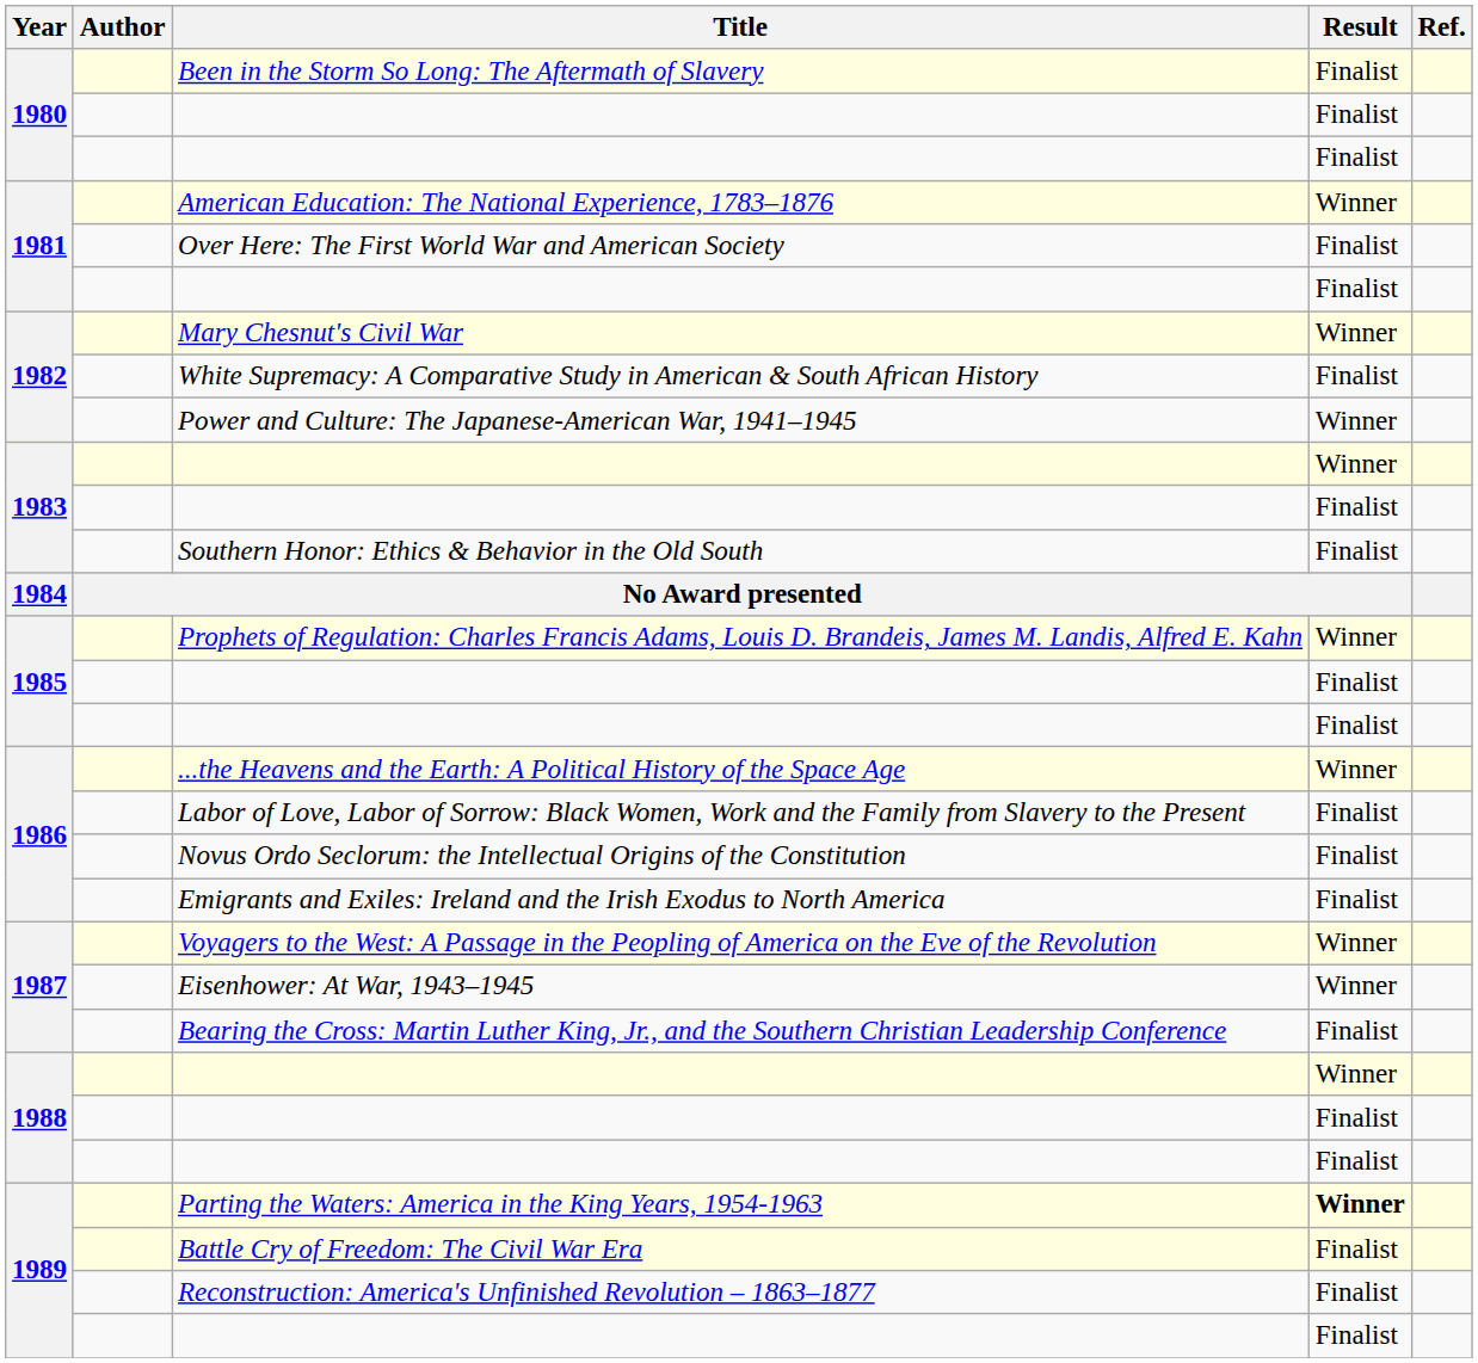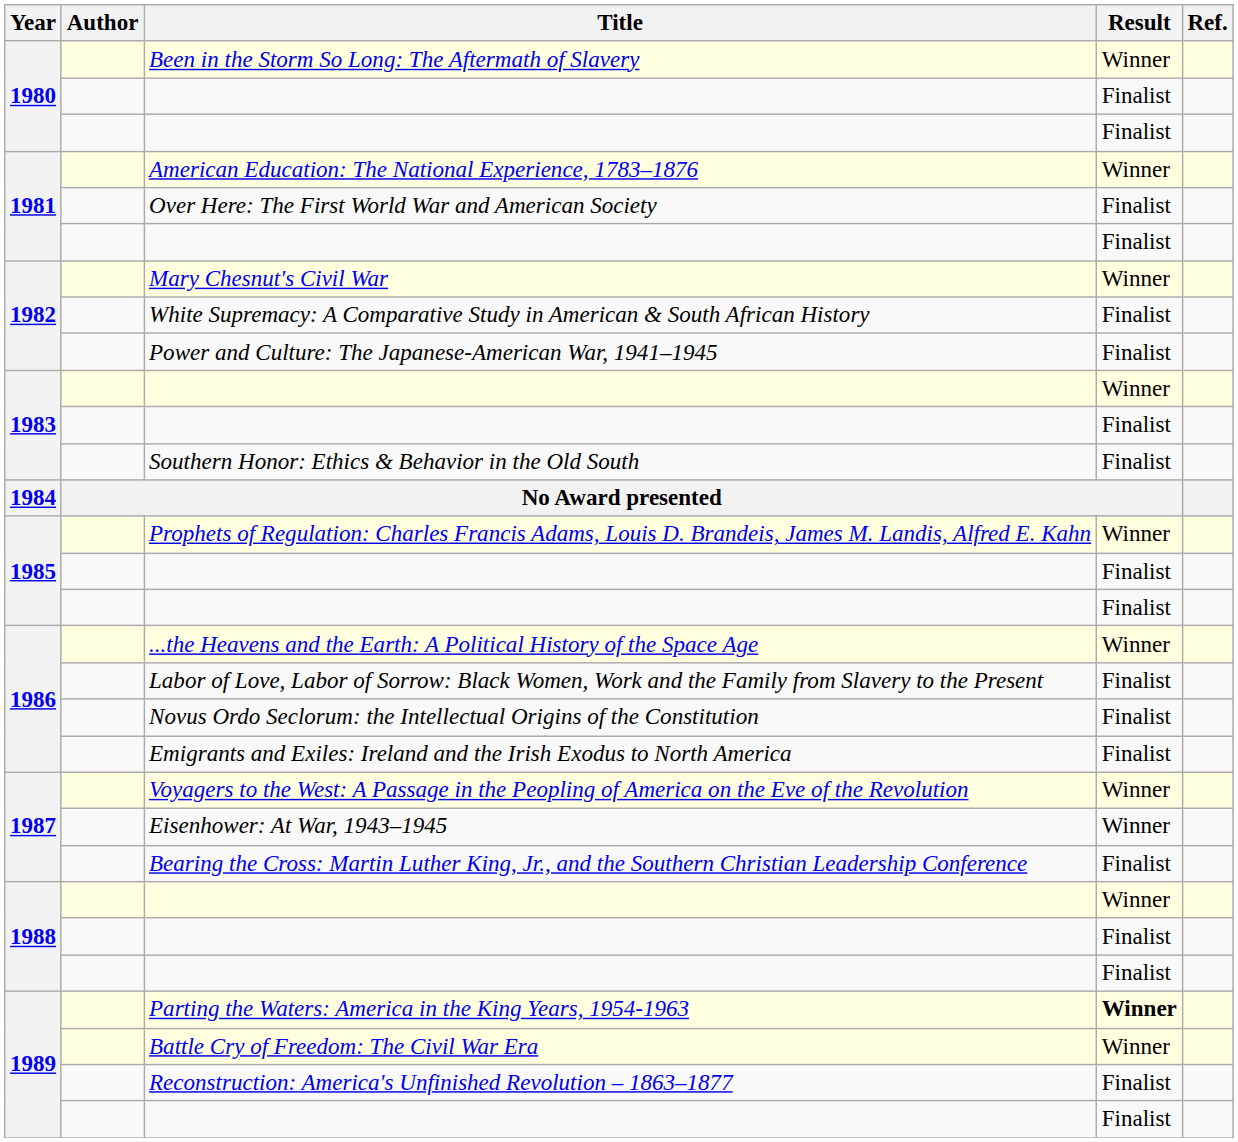 <table class="wikitable sortable mw-collapsible">
 <tr>
 <th>Year</th>
 <th>Author</th>
 <th>Title</th>
 <th>Result</th>
 <th>Ref.</th>
 </tr>
 <tr style=background-color:lightyellow;>
 <th rowspan="3"><a href='#'>1980</a></th>
 <td></td>
 <td><em><a href='#'>Been in the Storm So Long: The Aftermath of Slavery</a></em></td>
-<td>Finalist</td>
+<td>Winner</td>
 <td></td>
 </tr>
 <tr>
 <td></td>
 <td></td>
 <td>Finalist</td>
 <td></td>
 </tr>
 <tr>
 <td></td>
 <td></td>
 <td>Finalist</td>
 <td></td>
 </tr>
 <tr style=background-color:lightyellow;>
 <th rowspan="3"><a href='#'>1981</a></th>
 <td></td>
 <td><em><a href='#'>American Education: The National Experience, 1783–1876</a></em></td>
 <td>Winner</td>
 <td></td>
 </tr>
 <tr>
 <td></td>
 <td><em>Over Here: The First World War and American Society</em></td>
 <td>Finalist</td>
 <td></td>
 </tr>
 <tr>
 <td></td>
 <td></td>
 <td>Finalist</td>
 <td></td>
 </tr>
 <tr style=background-color:lightyellow;>
 <th rowspan="3"><a href='#'>1982</a></th>
 <td></td>
 <td><em><a href='#'>Mary Chesnut's Civil War</a></em></td>
 <td>Winner</td>
 <td></td>
 </tr>
 <tr>
 <td></td>
 <td><em>White Supremacy: A Comparative Study in American & South African History</em></td>
 <td>Finalist</td>
 <td></td>
 </tr>
 <tr>
 <td></td>
 <td><em>Power and Culture: The Japanese-American War, 1941–1945</em></td>
-<td>Winner</td>
+<td>Finalist</td>
 <td></td>
 </tr>
 <tr style=background-color:lightyellow;>
 <th rowspan="3"><a href='#'>1983</a></th>
 <td></td>
 <td></td>
 <td>Winner</td>
 <td></td>
 </tr>
 <tr>
 <td></td>
 <td></td>
 <td>Finalist</td>
 <td></td>
 </tr>
 <tr>
 <td></td>
 <td><em>Southern Honor: Ethics & Behavior in the Old South</em></td>
 <td>Finalist</td>
 <td></td>
 </tr>
 <tr>
 <th><a href='#'>1984</a></th>
 <th colspan="3">No Award presented</th>
 <th></th>
 </tr>
 <tr style=background-color:lightyellow;>
 <th rowspan="3"><a href='#'>1985</a></th>
 <td></td>
 <td><em><a href='#'>Prophets of Regulation: Charles Francis Adams, Louis D. Brandeis, James M. Landis, Alfred E. Kahn</a></em></td>
 <td>Winner</td>
 <td></td>
 </tr>
 <tr>
 <td></td>
 <td></td>
 <td>Finalist</td>
 <td></td>
 </tr>
 <tr>
 <td></td>
 <td></td>
 <td>Finalist</td>
 <td></td>
 </tr>
 <tr style=background-color:lightyellow;>
 <th rowspan="4"><a href='#'>1986</a></th>
 <td></td>
 <td><em><a href='#'>...the Heavens and the Earth: A Political History of the Space Age</a></em></td>
 <td>Winner</td>
 <td></td>
 </tr>
 <tr>
 <td></td>
 <td><em>Labor of Love, Labor of Sorrow: Black Women, Work and the Family from Slavery to the Present</em></td>
 <td>Finalist</td>
 <td></td>
 </tr>
 <tr>
 <td></td>
 <td><em>Novus Ordo Seclorum: the Intellectual Origins of the Constitution</em></td>
 <td>Finalist</td>
 <td></td>
 </tr>
 <tr>
 <td></td>
 <td><em>Emigrants and Exiles: Ireland and the Irish Exodus to North America</em></td>
 <td>Finalist</td>
 <td></td>
 </tr>
 <tr style=background-color:lightyellow;>
 <th rowspan="3"><a href='#'>1987</a></th>
 <td></td>
 <td><em><a href='#'>Voyagers to the West: A Passage in the Peopling of America on the Eve of the Revolution</a></em></td>
 <td>Winner</td>
 <td></td>
 </tr>
 <tr>
 <td></td>
 <td><em>Eisenhower: At War, 1943–1945</em></td>
 <td>Winner</td>
 <td></td>
 </tr>
 <tr>
 <td></td>
 <td><em><a href='#'>Bearing the Cross: Martin Luther King, Jr., and the Southern Christian Leadership Conference</a></em></td>
 <td>Finalist</td>
 <td></td>
 </tr>
 <tr style=background-color:lightyellow;>
 <th rowspan="3"><a href='#'>1988</a></th>
 <td></td>
 <td></td>
 <td>Winner</td>
 <td></td>
 </tr>
 <tr>
 <td></td>
 <td></td>
 <td>Finalist</td>
 <td></td>
 </tr>
 <tr>
 <td></td>
 <td></td>
 <td>Finalist</td>
 <td></td>
 </tr>
 <tr style=background-color:lightyellow;>
 <th rowspan="4"><a href='#'>1989</a></th>
 <td></td>
 <td><em><a href='#'>Parting the Waters: America in the King Years, 1954-1963</a></em></td>
 <td><strong>Winner</strong></td>
 <td></td>
 </tr>
 <tr style=background-color:lightyellow;>
 <td></td>
 <td><em><a href='#'>Battle Cry of Freedom: The Civil War Era</a></em></td>
-<td>Finalist</td>
+<td>Winner</td>
 <td></td>
 </tr>
 <tr>
 <td></td>
 <td><em><a href='#'>Reconstruction: America's Unfinished Revolution – 1863–1877</a></em></td>
 <td>Finalist</td>
 <td></td>
 </tr>
 <tr>
 <td></td>
 <td></td>
 <td>Finalist</td>
 <td></td>
 </tr>
 </table>
